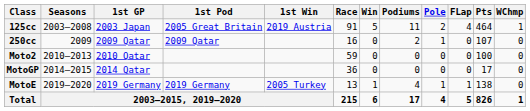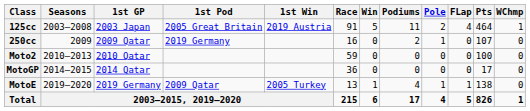 <table class="wikitable">
 <tr>
 <th>Class</th>
 <th>Seasons</th>
 <th>1st GP</th>
 <th>1st Pod</th>
 <th>1st Win</th>
 <th>Race</th>
 <th>Win</th>
 <th>Podiums</th>
 <th><a href='#'>Pole</a></th>
 <th>FLap</th>
 <th>Pts</th>
 <th>WChmp</th>
 </tr>
 <tr align="right">
 <th>125cc</th>
 <td>2003–2008</td>
 <td align="left"><a href='#'>2003 Japan</a></td>
 <td align="left"><a href='#'>2005 Great Britain</a></td>
 <td align="left"><a href='#'>2019 Austria</a></td>
 <td>91</td>
 <td>5</td>
 <td>11</td>
 <td>2</td>
 <td>4</td>
 <td>464</td>
 <td>1</td>
 </tr>
 <tr align="right">
 <th>250cc</th>
 <td>2009</td>
 <td align="left"><a href='#'>2009 Qatar</a></td>
-<td align="left"><a href='#'>2009 Qatar</a></td>
+<td align="left"><a href='#'>2019 Germany</a></td>
 <td align="left"></td>
 <td>16</td>
 <td>0</td>
 <td>2</td>
 <td>1</td>
 <td>0</td>
 <td>107</td>
 <td>0</td>
 </tr>
 <tr align="right">
 <th>Moto2</th>
 <td>2010–2013</td>
 <td align="left"><a href='#'>2010 Qatar</a></td>
 <td align="left"></td>
 <td align="left"></td>
 <td>59</td>
 <td>0</td>
 <td>0</td>
 <td>0</td>
 <td>0</td>
 <td>100</td>
 <td>0</td>
 </tr>
 <tr align="right">
 <th>MotoGP</th>
 <td>2014–2015</td>
 <td align="left"><a href='#'>2014 Qatar</a></td>
 <td align="left"></td>
 <td align="left"></td>
 <td>36</td>
 <td>0</td>
 <td>0</td>
 <td>0</td>
 <td>0</td>
 <td>17</td>
 <td>0</td>
 </tr>
 <tr align="right">
 <th>MotoE</th>
 <td>2019–2020</td>
 <td align="left"><a href='#'>2019 Germany</a></td>
-<td align="left"><a href='#'>2019 Germany</a></td>
+<td align="left"><a href='#'>2009 Qatar</a></td>
 <td align="left"><a href='#'>2005 Turkey</a></td>
 <td>13</td>
 <td>1</td>
 <td>4</td>
 <td>1</td>
 <td>1</td>
 <td>138</td>
 <td>0</td>
 </tr>
 <tr align="right">
 <th>Total</th>
 <th colspan="4">2003–2015, 2019–2020</th>
 <td><strong>215</strong></td>
 <td><strong>6</strong></td>
 <td><strong>17</strong></td>
 <td><strong>4</strong></td>
 <td><strong>5</strong></td>
 <td><strong>826</strong></td>
 <td><strong>1</strong></td>
 </tr>
 </table>
